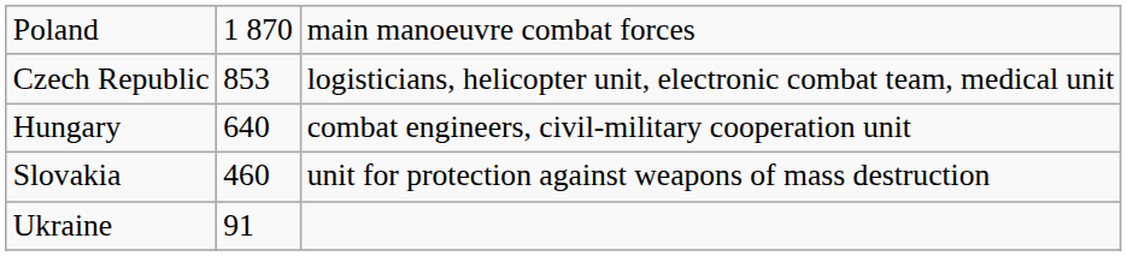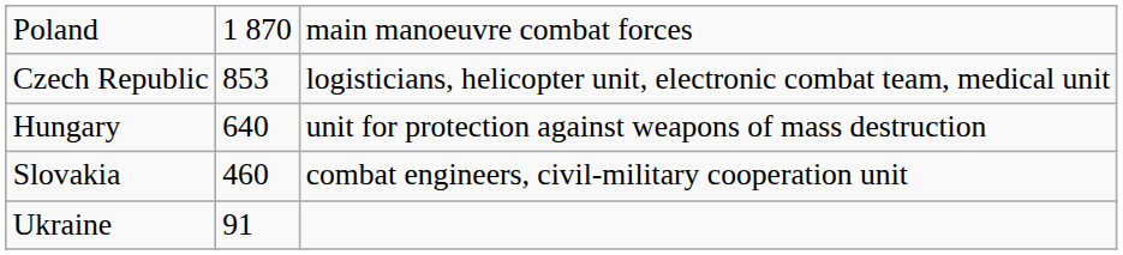 <table class="wikitable">
 <tr>
 <td>Poland</td>
 <td>1 870</td>
 <td>main manoeuvre combat forces</td>
 </tr>
 <tr>
 <td>Czech Republic</td>
 <td>853</td>
 <td>logisticians, helicopter unit, electronic combat team, medical unit</td>
 </tr>
 <tr>
 <td>Hungary</td>
 <td>640</td>
-<td>combat engineers, civil-military cooperation unit</td>
+<td>unit for protection against weapons of mass destruction</td>
 </tr>
 <tr>
 <td>Slovakia</td>
 <td>460</td>
-<td>unit for protection against weapons of mass destruction</td>
+<td>combat engineers, civil-military cooperation unit</td>
 </tr>
 <tr>
 <td>Ukraine</td>
 <td>91</td>
 <td></td>
 </tr>
 </table>
